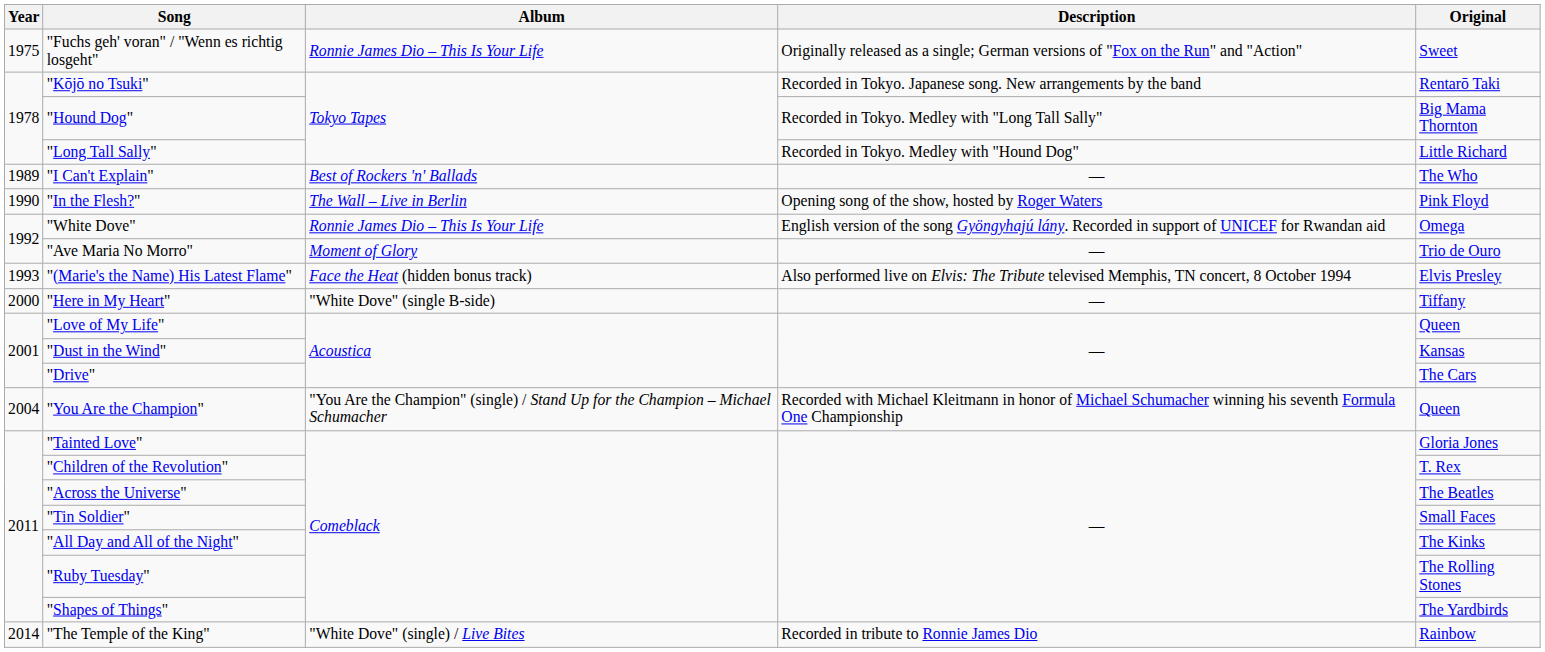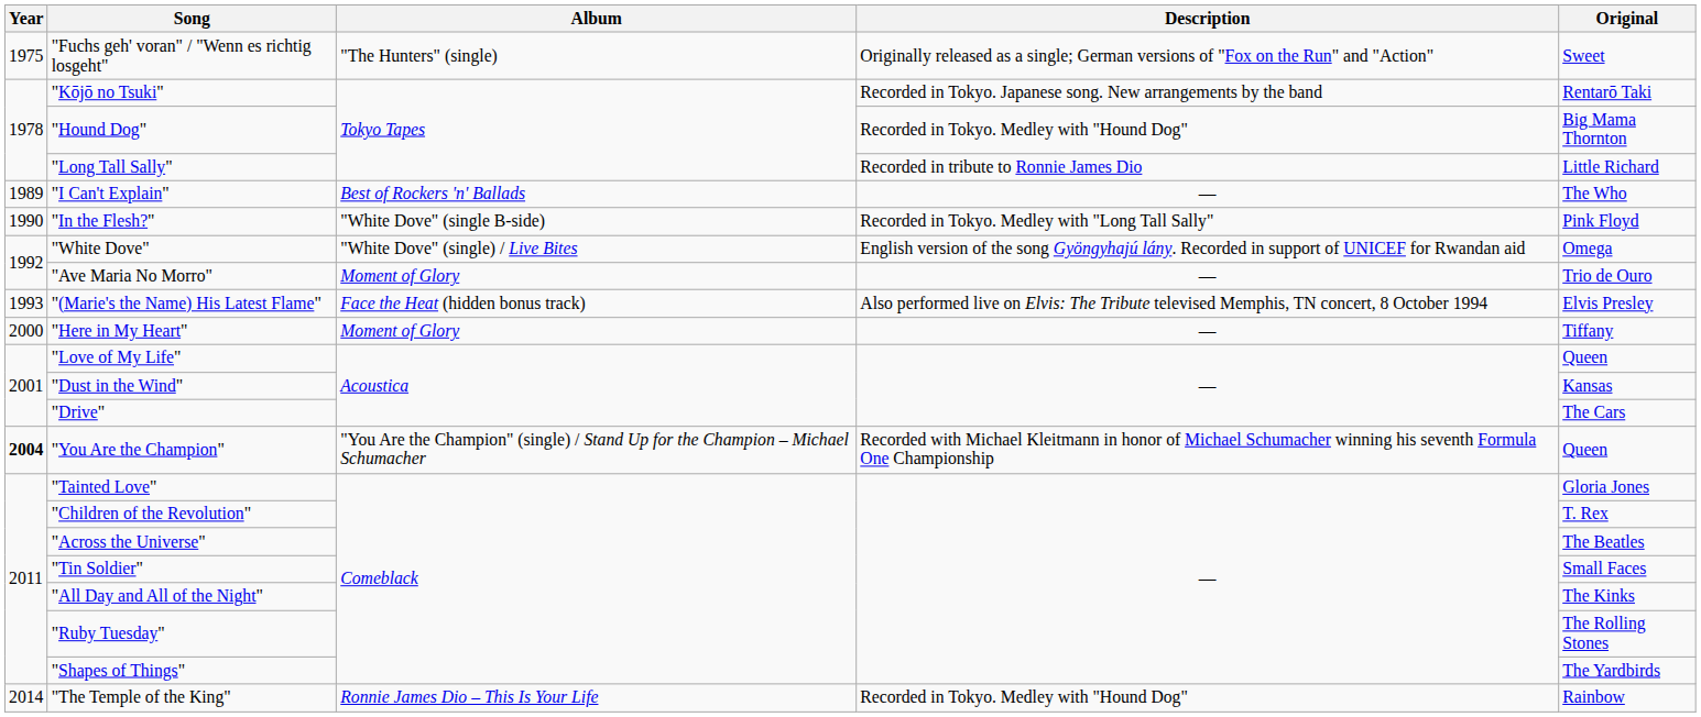 <table class="wikitable">
 <tr>
 <th rowspan>Year</th>
 <th rowspan>Song</th>
 <th rowspan>Album</th>
 <th rowspan>Description</th>
 <th rowspan>Original</th>
 </tr>
 <tr>
 <td>1975</td>
 <td>"Fuchs geh' voran" / "Wenn es richtig losgeht"</td>
-<td><em><a href='#'>Ronnie James Dio – This Is Your Life</a></em></td>
+<td>"The Hunters" (single)</td>
 <td>Originally released as a single; German versions of "<a href='#'>Fox on the Run</a>" and "Action"</td>
 <td><a href='#'>Sweet</a></td>
 </tr>
 <tr>
 <td rowspan="3">1978</td>
 <td>"<a href='#'>Kōjō no Tsuki</a>"</td>
 <td rowspan="3"><em><a href='#'>Tokyo Tapes</a></em></td>
 <td>Recorded in Tokyo. Japanese song. New arrangements by the band</td>
 <td><a href='#'>Rentarō Taki</a></td>
 </tr>
 <tr>
 <td>"<a href='#'>Hound Dog</a>"</td>
-<td>Recorded in Tokyo. Medley with "Long Tall Sally"</td>
+<td>Recorded in Tokyo. Medley with "Hound Dog"</td>
 <td><a href='#'>Big Mama Thornton</a></td>
 </tr>
 <tr>
 <td>"<a href='#'>Long Tall Sally</a>"</td>
-<td>Recorded in Tokyo. Medley with "Hound Dog"</td>
+<td>Recorded in tribute to <a href='#'>Ronnie James Dio</a></td>
 <td><a href='#'>Little Richard</a></td>
 </tr>
 <tr>
 <td>1989</td>
 <td>"<a href='#'>I Can't Explain</a>"</td>
 <td><em><a href='#'>Best of Rockers 'n' Ballads</a></em></td>
 <td style="text-align:center;">—</td>
 <td><a href='#'>The Who</a></td>
 </tr>
 <tr>
 <td>1990</td>
 <td>"<a href='#'>In the Flesh?</a>"</td>
-<td><em><a href='#'>The Wall – Live in Berlin</a></em></td>
-<td>Opening song of the show, hosted by <a href='#'>Roger Waters</a></td>
+<td>"White Dove" (single B-side)</td>
+<td>Recorded in Tokyo. Medley with "Long Tall Sally"</td>
 <td><a href='#'>Pink Floyd</a></td>
 </tr>
 <tr>
 <td rowspan="2">1992</td>
 <td>"White Dove"</td>
-<td><em><a href='#'>Ronnie James Dio – This Is Your Life</a></em></td>
+<td>"White Dove" (single) / <em><a href='#'>Live Bites</a></em></td>
 <td>English version of the song <em><a href='#'>Gyöngyhajú lány</a></em>. Recorded in support of <a href='#'>UNICEF</a> for Rwandan aid</td>
 <td><a href='#'>Omega</a></td>
 </tr>
 <tr>
 <td>"Ave Maria No Morro"</td>
 <td><em><a href='#'>Moment of Glory</a></em></td>
 <td style="text-align:center;">—</td>
 <td><a href='#'>Trio de Ouro</a></td>
 </tr>
 <tr>
 <td>1993</td>
 <td>"<a href='#'>(Marie's the Name) His Latest Flame</a>"</td>
 <td><em><a href='#'>Face the Heat</a></em> (hidden bonus track)</td>
 <td>Also performed live on <em>Elvis: The Tribute</em> televised Memphis, TN concert, 8 October 1994</td>
 <td><a href='#'>Elvis Presley</a></td>
 </tr>
 <tr>
 <td>2000</td>
 <td>"<a href='#'>Here in My Heart</a>"</td>
-<td>"White Dove" (single B-side)</td>
+<td><em><a href='#'>Moment of Glory</a></em></td>
 <td style="text-align:center;">—</td>
 <td><a href='#'>Tiffany</a></td>
 </tr>
 <tr>
 <td rowspan="3">2001</td>
 <td>"<a href='#'>Love of My Life</a>"</td>
 <td rowspan="3"><em><a href='#'>Acoustica</a></em></td>
 <td rowspan="3" style="text-align:center;">—</td>
 <td><a href='#'>Queen</a></td>
 </tr>
 <tr>
 <td>"<a href='#'>Dust in the Wind</a>"</td>
 <td><a href='#'>Kansas</a></td>
 </tr>
 <tr>
 <td>"<a href='#'>Drive</a>"</td>
 <td><a href='#'>The Cars</a></td>
 </tr>
 <tr>
-<td>2004</td>
+<td><strong>2004</strong></td>
 <td>"<a href='#'>You Are the Champion</a>"</td>
 <td>"You Are the Champion" (single) / <em>Stand Up for the Champion – Michael Schumacher</em></td>
 <td>Recorded with Michael Kleitmann in honor of <a href='#'>Michael Schumacher</a> winning his seventh <a href='#'>Formula One</a> Championship</td>
 <td><a href='#'>Queen</a></td>
 </tr>
 <tr>
 <td rowspan="7">2011</td>
 <td>"<a href='#'>Tainted Love</a>"</td>
 <td rowspan="7"><em><a href='#'>Comeblack</a></em></td>
 <td rowspan="7" style="text-align:center;">—</td>
 <td><a href='#'>Gloria Jones</a></td>
 </tr>
 <tr>
 <td>"<a href='#'>Children of the Revolution</a>"</td>
 <td><a href='#'>T. Rex</a></td>
 </tr>
 <tr>
 <td>"<a href='#'>Across the Universe</a>"</td>
 <td><a href='#'>The Beatles</a></td>
 </tr>
 <tr>
 <td>"<a href='#'>Tin Soldier</a>"</td>
 <td><a href='#'>Small Faces</a></td>
 </tr>
 <tr>
 <td>"<a href='#'>All Day and All of the Night</a>"</td>
 <td><a href='#'>The Kinks</a></td>
 </tr>
 <tr>
 <td>"<a href='#'>Ruby Tuesday</a>"</td>
 <td><a href='#'>The Rolling Stones</a></td>
 </tr>
 <tr>
 <td>"<a href='#'>Shapes of Things</a>"</td>
 <td><a href='#'>The Yardbirds</a></td>
 </tr>
 <tr>
 <td>2014</td>
 <td>"The Temple of the King"</td>
-<td>"White Dove" (single) / <em><a href='#'>Live Bites</a></em></td>
-<td>Recorded in tribute to <a href='#'>Ronnie James Dio</a></td>
+<td><em><a href='#'>Ronnie James Dio – This Is Your Life</a></em></td>
+<td>Recorded in Tokyo. Medley with "Hound Dog"</td>
 <td><a href='#'>Rainbow</a></td>
 </tr>
 </table>
